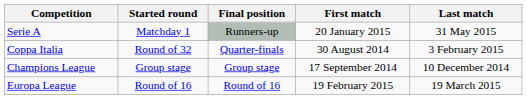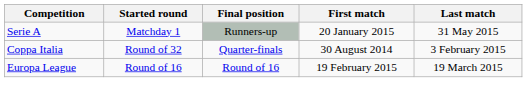 <table class=wikitable style="text-align:center; width:730px">
 <tr>
 <th style=text-align:center; width:150px;>Competition</th>
 <th style=text-align:center; width:100px;>Started round</th>
 <th style=text-align:center; width:100px;>Final position</th>
 <th style=text-align:center; width:150px;>First match</th>
 <th style=text-align:center; width:140px;>Last match</th>
 </tr>
 <tr>
 <td style=text-align:left;><a href='#'>Serie A</a></td>
 <td><a href='#'>Matchday 1</a></td>
 <td style=background:#B2BEB5;>Runners-up</td>
 <td>20 January 2015</td>
 <td>31 May 2015</td>
 </tr>
 <tr>
 <td style=text-align:left;><a href='#'>Coppa Italia</a></td>
 <td><a href='#'>Round of 32</a></td>
 <td><a href='#'>Quarter-finals</a></td>
 <td>30 August 2014</td>
 <td>3 February 2015</td>
 </tr>
 <tr>
-<td style=text-align:left;><a href='#'>Champions League</a></td>
-<td><a href='#'>Group stage</a></td>
-<td><a href='#'>Group stage</a></td>
-<td>17 September 2014</td>
-<td>10 December 2014</td>
-</tr>
-<tr>
 <td style=text-align:left;><a href='#'>Europa League</a></td>
 <td><a href='#'>Round of 16</a></td>
 <td><a href='#'>Round of 16</a></td>
 <td>19 February 2015</td>
 <td>19 March 2015</td>
 </tr>
 </table>
